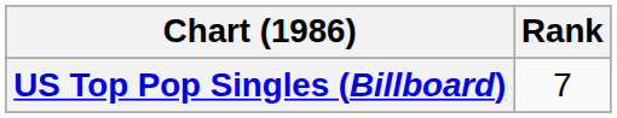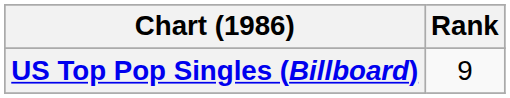 <table class="wikitable plainrowheaders">
 <tr>
 <th>Chart (1986)</th>
 <th>Rank</th>
 </tr>
 <tr>
 <th scope="row"><a href='#'>US Top Pop Singles (<em>Billboard</em>)</a></th>
-<td style="text-align:center;">7</td>
+<td style="text-align:center;">9</td>
 </tr>
 </table>
